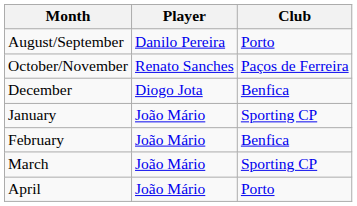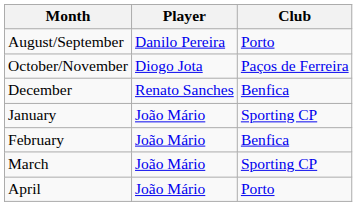 <table class="wikitable">
 <tr>
 <th>Month</th>
 <th>Player</th>
 <th>Club</th>
 </tr>
 <tr>
 <td>August/September</td>
 <td> <a href='#'>Danilo Pereira</a></td>
 <td><a href='#'>Porto</a></td>
 </tr>
 <tr>
 <td>October/November</td>
-<td> <a href='#'>Renato Sanches</a></td>
+<td> <a href='#'>Diogo Jota</a></td>
 <td><a href='#'>Paços de Ferreira</a></td>
 </tr>
 <tr>
 <td>December</td>
-<td> <a href='#'>Diogo Jota</a></td>
+<td> <a href='#'>Renato Sanches</a></td>
 <td><a href='#'>Benfica</a></td>
 </tr>
 <tr>
 <td>January</td>
 <td> <a href='#'>João Mário</a></td>
 <td><a href='#'>Sporting CP</a></td>
 </tr>
 <tr>
 <td>February</td>
 <td> <a href='#'>João Mário</a></td>
 <td><a href='#'>Benfica</a></td>
 </tr>
 <tr>
 <td>March</td>
 <td> <a href='#'>João Mário</a></td>
 <td><a href='#'>Sporting CP</a></td>
 </tr>
 <tr>
 <td>April</td>
 <td> <a href='#'>João Mário</a></td>
 <td><a href='#'>Porto</a></td>
 </tr>
 </table>
